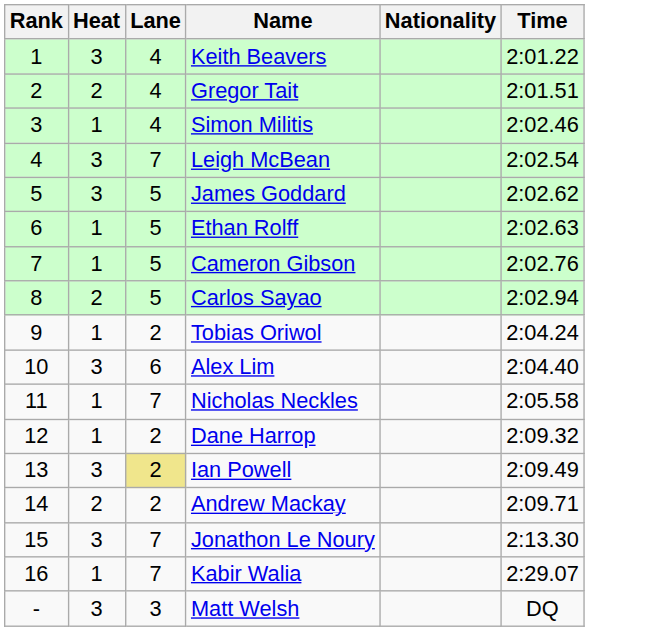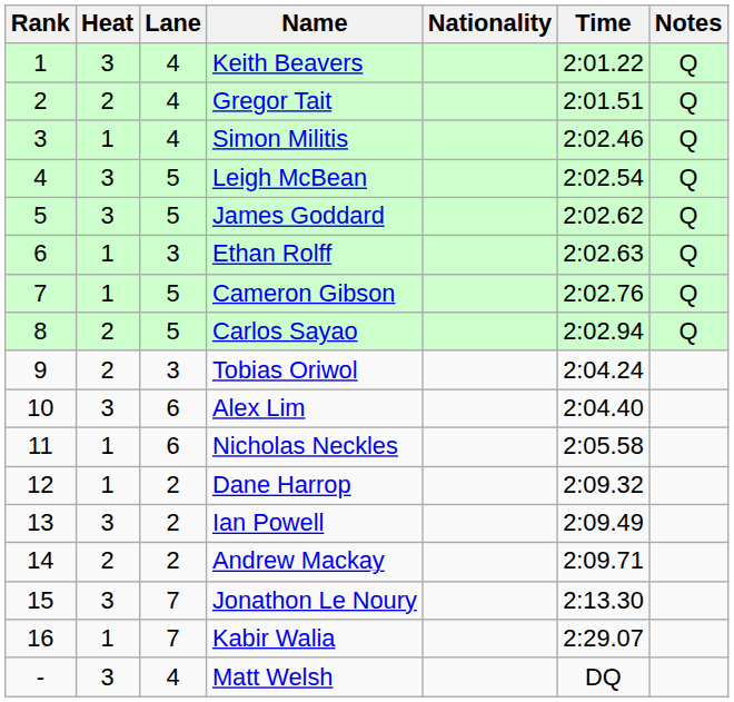 <table class="wikitable sortable" style="text-align:center">
 <tr>
 <th>Rank</th>
 <th>Heat</th>
 <th>Lane</th>
 <th>Name</th>
 <th>Nationality</th>
 <th>Time</th>
+<th>Notes</th>
 </tr>
 <tr bgcolor=ccffcc>
 <td>1</td>
 <td>3</td>
 <td>4</td>
 <td align=left><a href='#'>Keith Beavers</a></td>
 <td align=left></td>
 <td>2:01.22</td>
+<td>Q</td>
 </tr>
 <tr bgcolor=ccffcc>
 <td>2</td>
 <td>2</td>
 <td>4</td>
 <td align=left><a href='#'>Gregor Tait</a></td>
 <td align=left></td>
 <td>2:01.51</td>
+<td>Q</td>
 </tr>
 <tr bgcolor=ccffcc>
 <td>3</td>
 <td>1</td>
 <td>4</td>
 <td align=left><a href='#'>Simon Militis</a></td>
 <td align=left></td>
 <td>2:02.46</td>
+<td>Q</td>
 </tr>
 <tr bgcolor=ccffcc>
 <td>4</td>
 <td>3</td>
-<td>7</td>
+<td>5</td>
 <td align=left><a href='#'>Leigh McBean</a></td>
 <td align=left></td>
 <td>2:02.54</td>
+<td>Q</td>
 </tr>
 <tr bgcolor=ccffcc>
 <td>5</td>
 <td>3</td>
 <td>5</td>
 <td align=left><a href='#'>James Goddard</a></td>
 <td align=left></td>
 <td>2:02.62</td>
+<td>Q</td>
 </tr>
 <tr bgcolor=ccffcc>
 <td>6</td>
 <td>1</td>
-<td>5</td>
+<td>3</td>
 <td align=left><a href='#'>Ethan Rolff</a></td>
 <td align=left></td>
 <td>2:02.63</td>
+<td>Q</td>
 </tr>
 <tr bgcolor=ccffcc>
 <td>7</td>
 <td>1</td>
 <td>5</td>
 <td align=left><a href='#'>Cameron Gibson</a></td>
 <td align=left></td>
 <td>2:02.76</td>
+<td>Q</td>
 </tr>
 <tr bgcolor=ccffcc>
 <td>8</td>
 <td>2</td>
 <td>5</td>
 <td align=left><a href='#'>Carlos Sayao</a></td>
 <td align=left></td>
 <td>2:02.94</td>
+<td>Q</td>
 </tr>
 <tr>
 <td>9</td>
-<td>1</td>
 <td>2</td>
+<td>3</td>
 <td align=left><a href='#'>Tobias Oriwol</a></td>
 <td align=left></td>
 <td>2:04.24</td>
+<td></td>
 </tr>
 <tr>
 <td>10</td>
 <td>3</td>
 <td>6</td>
 <td align=left><a href='#'>Alex Lim</a></td>
 <td align=left></td>
 <td>2:04.40</td>
+<td></td>
 </tr>
 <tr>
 <td>11</td>
 <td>1</td>
-<td>7</td>
+<td>6</td>
 <td align=left><a href='#'>Nicholas Neckles</a></td>
 <td align=left></td>
 <td>2:05.58</td>
+<td></td>
 </tr>
 <tr>
 <td>12</td>
 <td>1</td>
 <td>2</td>
 <td align=left><a href='#'>Dane Harrop</a></td>
 <td align=left></td>
 <td>2:09.32</td>
+<td></td>
 </tr>
 <tr>
 <td>13</td>
 <td>3</td>
-<td style="background: khaki;">2</td>
+<td>2</td>
 <td align=left><a href='#'>Ian Powell</a></td>
 <td align=left></td>
 <td>2:09.49</td>
+<td></td>
 </tr>
 <tr>
 <td>14</td>
 <td>2</td>
 <td>2</td>
 <td align=left><a href='#'>Andrew Mackay</a></td>
 <td align=left></td>
 <td>2:09.71</td>
+<td></td>
 </tr>
 <tr>
 <td>15</td>
 <td>3</td>
 <td>7</td>
 <td align=left><a href='#'>Jonathon Le Noury</a></td>
 <td align=left></td>
 <td>2:13.30</td>
+<td></td>
 </tr>
 <tr>
 <td>16</td>
 <td>1</td>
 <td>7</td>
 <td align=left><a href='#'>Kabir Walia</a></td>
 <td align=left></td>
 <td>2:29.07</td>
+<td></td>
 </tr>
 <tr>
 <td>-</td>
 <td>3</td>
-<td>3</td>
+<td>4</td>
 <td align=left><a href='#'>Matt Welsh</a></td>
 <td align=left></td>
 <td>DQ</td>
+<td></td>
 </tr>
 </table>
